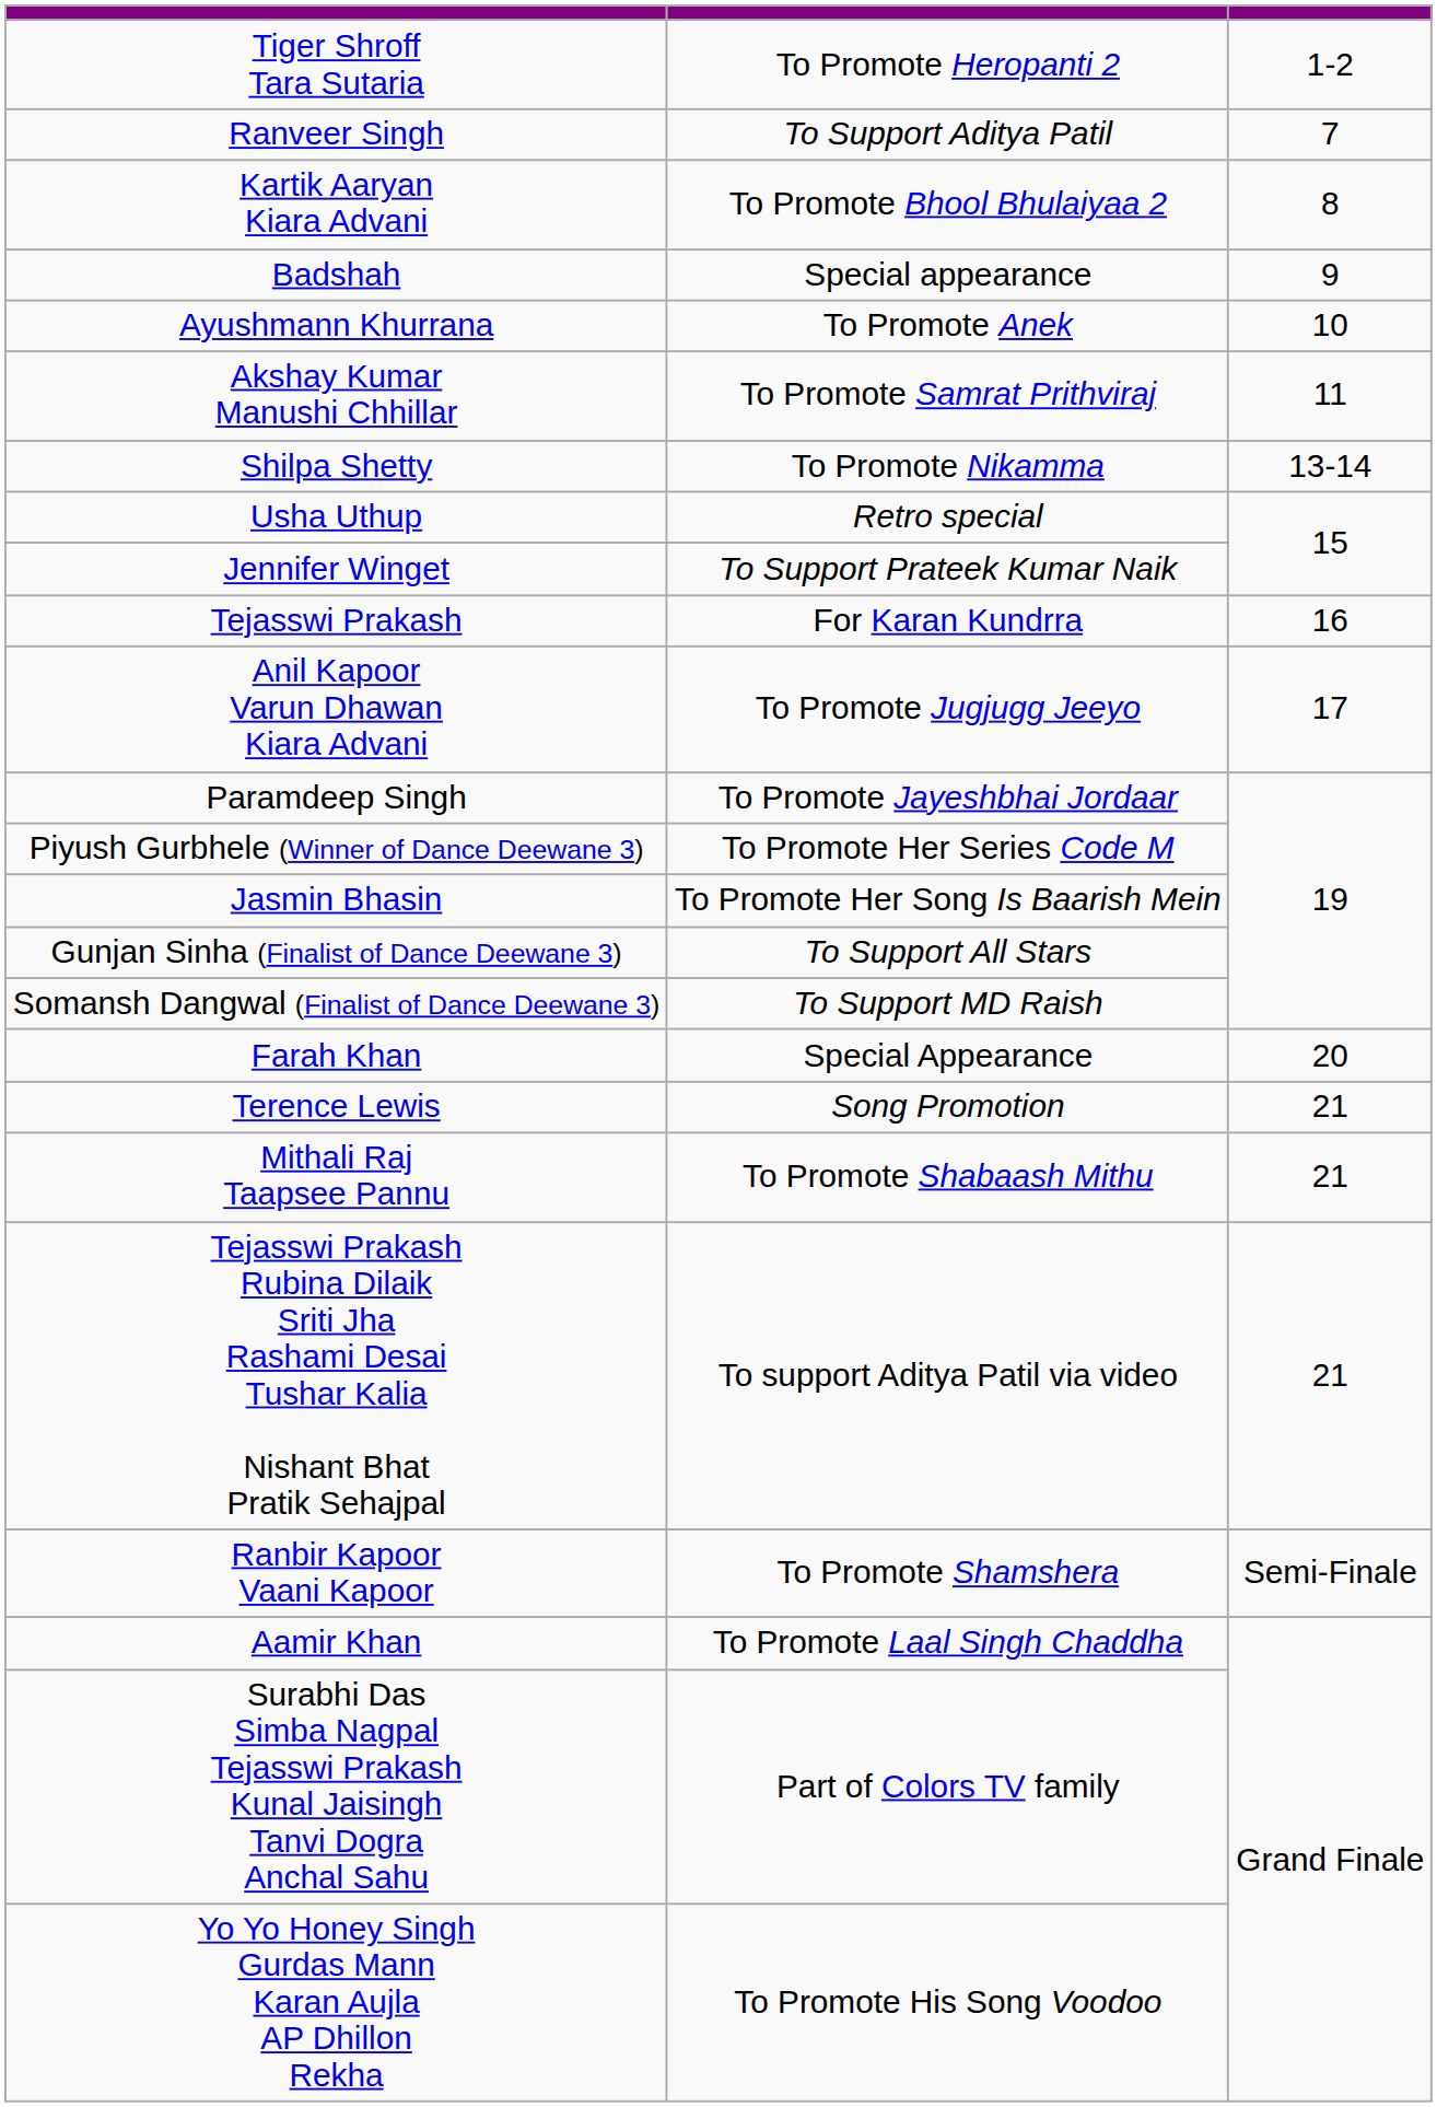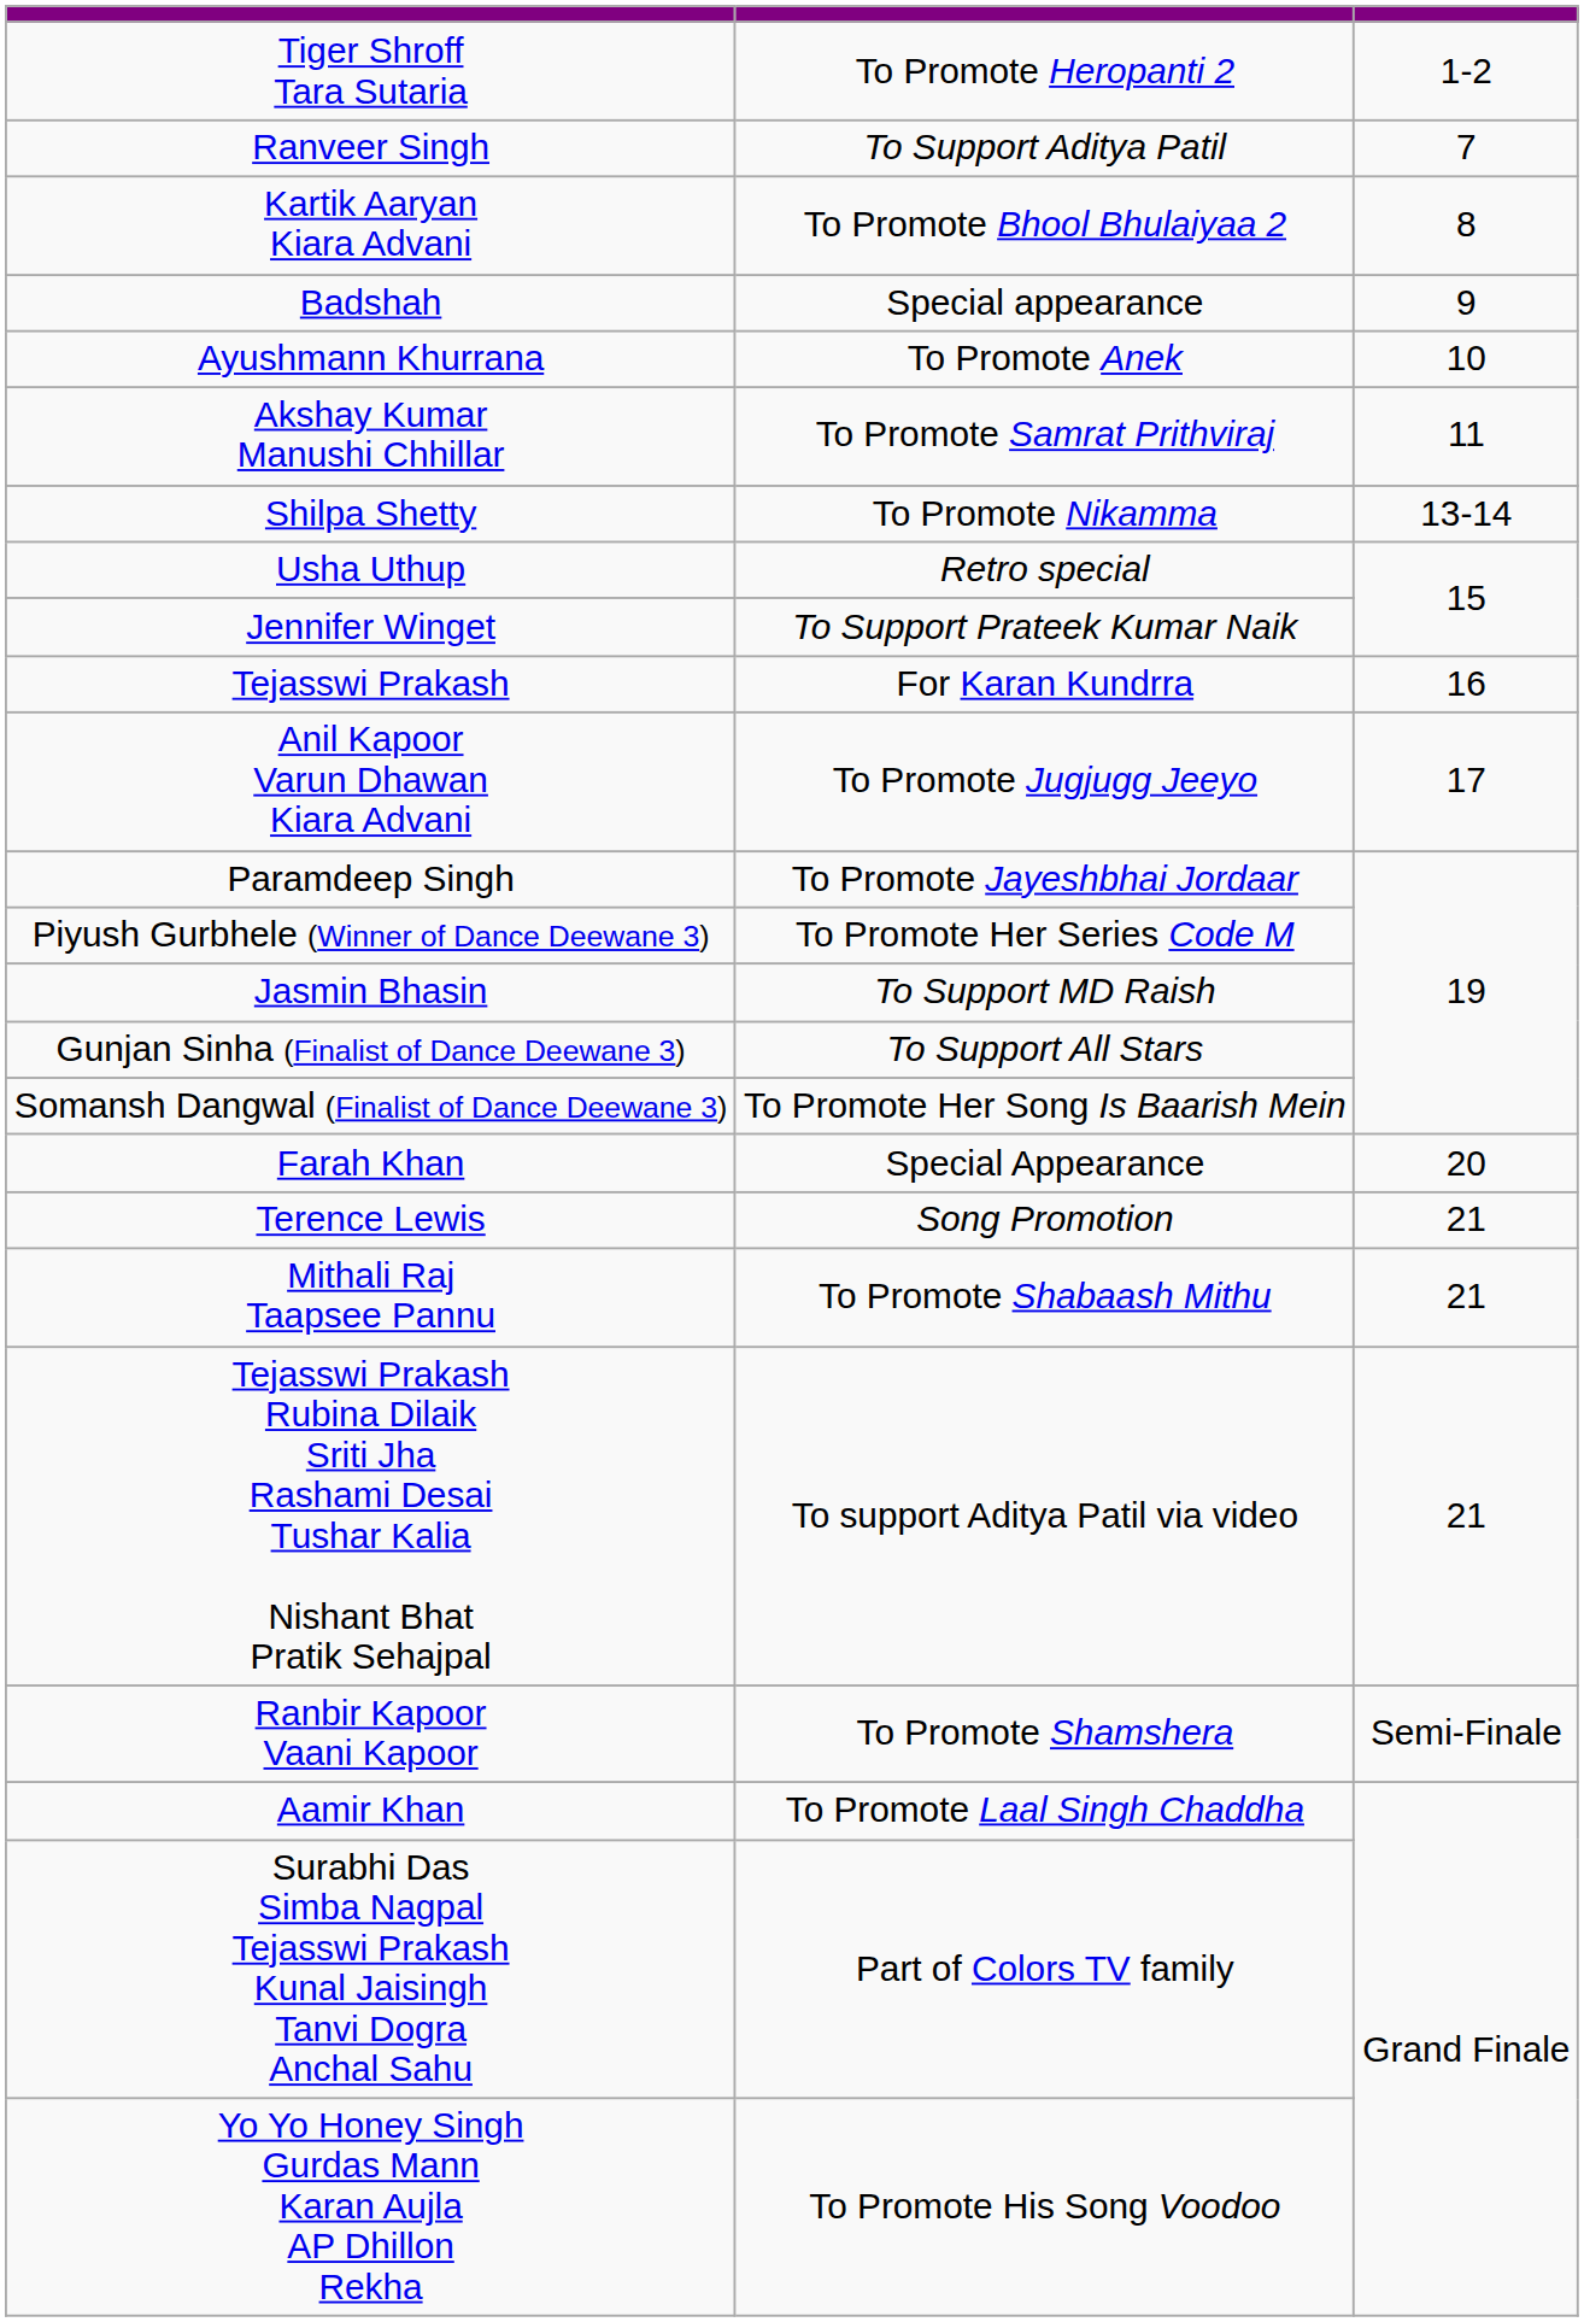 <table class="wikitable sortable" style="text-align:center;">
 <tr>
 <th style="background:purple"></th>
 <th style="background:purple"></th>
 <th style="background:purple"></th>
 </tr>
 <tr>
 <td><a href='#'>Tiger Shroff</a> <br> <a href='#'>Tara Sutaria</a></td>
 <td>To Promote <em><a href='#'>Heropanti 2</a></em></td>
 <td>1-2</td>
 </tr>
 <tr>
 <td><a href='#'>Ranveer Singh</a></td>
 <td><em>To Support Aditya Patil</em></td>
 <td>7</td>
 </tr>
 <tr>
 <td><a href='#'>Kartik Aaryan</a> <br> <a href='#'>Kiara Advani</a></td>
 <td>To Promote <em><a href='#'>Bhool Bhulaiyaa 2</a></em></td>
 <td>8</td>
 </tr>
 <tr>
 <td><a href='#'>Badshah</a></td>
 <td>Special appearance</td>
 <td>9</td>
 </tr>
 <tr>
 <td><a href='#'>Ayushmann Khurrana</a></td>
 <td>To Promote <em><a href='#'>Anek</a></em></td>
 <td>10</td>
 </tr>
 <tr>
 <td><a href='#'>Akshay Kumar</a> <br> <a href='#'>Manushi Chhillar</a></td>
 <td>To Promote <em><a href='#'>Samrat Prithviraj</a></em></td>
 <td>11</td>
 </tr>
 <tr>
 <td><a href='#'>Shilpa Shetty</a></td>
 <td>To Promote <em><a href='#'>Nikamma</a></em></td>
 <td>13-14</td>
 </tr>
 <tr>
 <td><a href='#'>Usha Uthup</a></td>
 <td><em>Retro special</em></td>
 <td rowspan="2">15</td>
 </tr>
 <tr>
 <td><a href='#'>Jennifer Winget</a></td>
 <td><em>To Support Prateek Kumar Naik</em></td>
 </tr>
 <tr>
 <td><a href='#'>Tejasswi Prakash</a></td>
 <td>For <a href='#'>Karan Kundrra</a></td>
 <td>16</td>
 </tr>
 <tr>
 <td><a href='#'>Anil Kapoor</a> <br> <a href='#'>Varun Dhawan</a> <br> <a href='#'>Kiara Advani</a></td>
 <td>To Promote <em><a href='#'>Jugjugg Jeeyo</a></em></td>
 <td>17</td>
 </tr>
 <tr>
 <td>Paramdeep Singh</td>
 <td>To Promote <em><a href='#'>Jayeshbhai Jordaar</a></em></td>
 <td rowspan="5">19</td>
 </tr>
 <tr>
 <td>Piyush Gurbhele <small>(<a href='#'>Winner of Dance Deewane 3</a>)</small></td>
 <td>To Promote Her Series <em><a href='#'>Code M</a></em></td>
 </tr>
 <tr>
 <td><a href='#'>Jasmin Bhasin</a></td>
-<td>To Promote Her Song <em>Is Baarish Mein</em></td>
+<td><em>To Support MD Raish</em></td>
 </tr>
 <tr>
 <td>Gunjan Sinha <small>(<a href='#'>Finalist of Dance Deewane 3</a>)</small></td>
 <td><em>To Support All Stars</em></td>
 </tr>
 <tr>
 <td>Somansh Dangwal <small>(<a href='#'>Finalist of Dance Deewane 3</a>)</small></td>
-<td><em>To Support MD Raish</em></td>
+<td>To Promote Her Song <em>Is Baarish Mein</em></td>
 </tr>
 <tr>
 <td><a href='#'>Farah Khan</a></td>
 <td>Special Appearance</td>
 <td>20</td>
 </tr>
 <tr>
 <td><a href='#'>Terence Lewis</a></td>
 <td><em>Song Promotion</em></td>
 <td>21</td>
 </tr>
 <tr>
 <td><a href='#'>Mithali Raj</a> <br> <a href='#'>Taapsee Pannu</a></td>
 <td>To Promote <em><a href='#'>Shabaash Mithu</a></em></td>
 <td>21</td>
 </tr>
 <tr>
 <td><a href='#'>Tejasswi Prakash</a> <br> <a href='#'>Rubina Dilaik</a><br> <a href='#'>Sriti Jha</a> <br><a href='#'>Rashami Desai</a><br> <a href='#'>Tushar Kalia</a> <br><br> Nishant Bhat <br>Pratik Sehajpal</td>
 <td>To support Aditya Patil via video</td>
 <td>21</td>
 </tr>
 <tr>
 <td><a href='#'>Ranbir Kapoor</a> <br> <a href='#'>Vaani Kapoor</a></td>
 <td>To Promote <em><a href='#'>Shamshera</a></em></td>
 <td>Semi-Finale</td>
 </tr>
 <tr>
 <td><a href='#'>Aamir Khan</a></td>
 <td>To Promote <em><a href='#'>Laal Singh Chaddha</a></em></td>
 <td rowspan="3">Grand Finale</td>
 </tr>
 <tr>
 <td>Surabhi Das<br><a href='#'>Simba Nagpal</a> <br> <a href='#'>Tejasswi Prakash</a><br> <a href='#'>Kunal Jaisingh</a> <br><a href='#'>Tanvi Dogra</a> <br> <a href='#'>Anchal Sahu</a></td>
 <td>Part of <a href='#'>Colors TV</a> family</td>
 </tr>
 <tr>
 <td><a href='#'>Yo Yo Honey Singh</a> <br> <a href='#'>Gurdas Mann</a> <br> <a href='#'>Karan Aujla</a> <br> <a href='#'>AP Dhillon</a>  <br> <a href='#'>Rekha</a></td>
 <td>To Promote His Song <em>Voodoo</em></td>
 </tr>
 </table>
